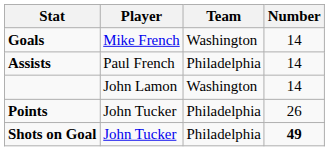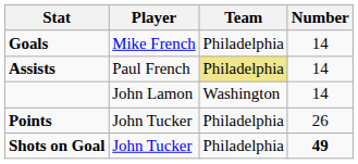 <table class="wikitable">
 <tr>
 <th>Stat</th>
 <th>Player</th>
 <th>Team</th>
 <th>Number</th>
 </tr>
 <tr>
 <td><strong>Goals</strong></td>
 <td><a href='#'>Mike French</a></td>
-<td>Washington</td>
+<td>Philadelphia</td>
 <td align="center">14</td>
 </tr>
 <tr>
 <td><strong>Assists</strong></td>
 <td>Paul French</td>
-<td>Philadelphia</td>
+<td style="background: khaki;">Philadelphia</td>
 <td align="center">14</td>
 </tr>
 <tr>
 <td> </td>
 <td>John Lamon</td>
 <td>Washington</td>
 <td align="center">14</td>
 </tr>
 <tr>
 <td><strong>Points</strong></td>
 <td>John Tucker</td>
 <td>Philadelphia</td>
 <td align="center">26</td>
 </tr>
 <tr>
 <td><strong>Shots on Goal</strong></td>
 <td><a href='#'>John Tucker</a></td>
 <td>Philadelphia</td>
 <td align="center"><strong>49</strong></td>
 </tr>
 </table>
